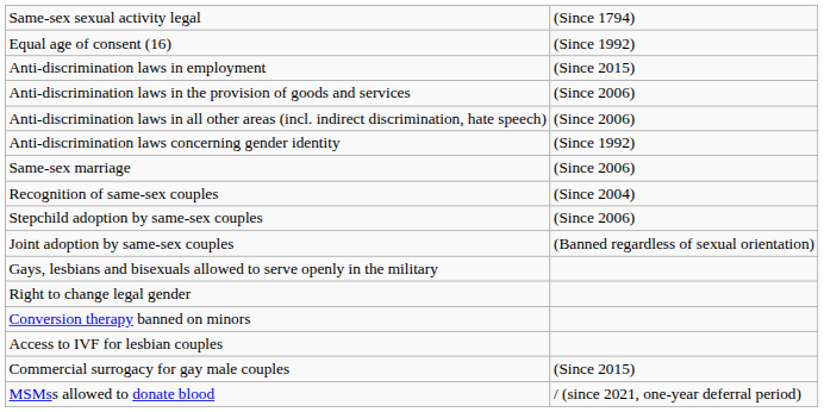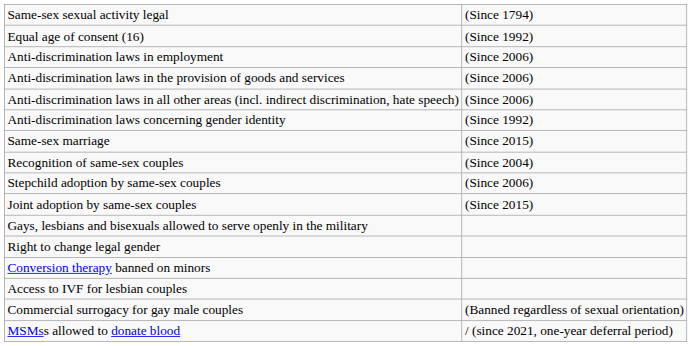 <table class="wikitable">
 <tr>
 <td>Same-sex sexual activity legal</td>
 <td> (Since 1794)</td>
 </tr>
 <tr>
 <td>Equal age of consent (16)</td>
 <td> (Since 1992)</td>
 </tr>
 <tr>
 <td>Anti-discrimination laws in employment</td>
-<td> (Since 2015)</td>
+<td> (Since 2006)</td>
 </tr>
 <tr>
 <td>Anti-discrimination laws in the provision of goods and services</td>
 <td> (Since 2006)</td>
 </tr>
 <tr>
 <td>Anti-discrimination laws in all other areas (incl. indirect discrimination, hate speech)</td>
 <td> (Since 2006)</td>
 </tr>
 <tr>
 <td>Anti-discrimination laws concerning gender identity</td>
 <td> (Since 1992)</td>
 </tr>
 <tr>
 <td>Same-sex marriage</td>
-<td> (Since 2006)</td>
+<td> (Since 2015)</td>
 </tr>
 <tr>
 <td>Recognition of same-sex couples</td>
 <td> (Since 2004)</td>
 </tr>
 <tr>
 <td>Stepchild adoption by same-sex couples</td>
 <td> (Since 2006)</td>
 </tr>
 <tr>
 <td>Joint adoption by same-sex couples</td>
-<td> (Banned regardless of sexual orientation)</td>
+<td> (Since 2015)</td>
 </tr>
 <tr>
 <td>Gays, lesbians and bisexuals allowed to serve openly in the military</td>
 <td></td>
 </tr>
 <tr>
 <td>Right to change legal gender</td>
 <td></td>
 </tr>
 <tr>
 <td><a href='#'>Conversion therapy</a> banned on minors</td>
 <td></td>
 </tr>
 <tr>
 <td>Access to IVF for lesbian couples</td>
 <td></td>
 </tr>
 <tr>
 <td>Commercial surrogacy for gay male couples</td>
-<td> (Since 2015)</td>
+<td> (Banned regardless of sexual orientation)</td>
 </tr>
 <tr>
 <td><a href='#'>MSMs</a>s allowed to <a href='#'>donate blood</a></td>
 <td>/ (since 2021, one-year deferral period)</td>
 </tr>
 </table>
